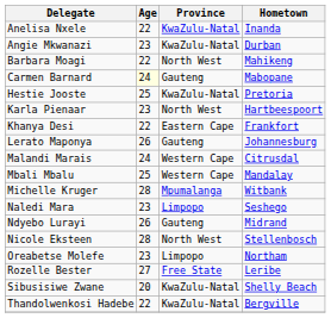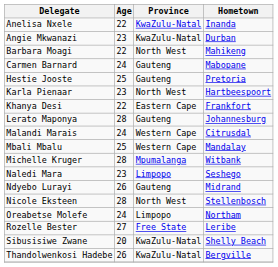 <table class="wikitable sortable" style="font-size: 95%;">
 <tr>
 <th>Delegate</th>
 <th>Age</th>
 <th>Province</th>
 <th>Hometown</th>
 </tr>
 <tr>
 <td>Anelisa Nxele</td>
 <td>22</td>
 <td><a href='#'>KwaZulu-Natal</a></td>
 <td><a href='#'>Inanda</a></td>
 </tr>
 <tr>
 <td>Angie Mkwanazi</td>
 <td>23</td>
 <td>KwaZulu-Natal</td>
 <td><a href='#'>Durban</a></td>
 </tr>
 <tr>
 <td>Barbara Moagi</td>
 <td>22</td>
 <td>North West</td>
 <td><a href='#'>Mahikeng</a></td>
 </tr>
 <tr>
 <td>Carmen Barnard</td>
-<td style="background: lightyellow;">24</td>
+<td>24</td>
 <td>Gauteng</td>
 <td><a href='#'>Mabopane</a></td>
 </tr>
 <tr>
 <td>Hestie Jooste</td>
 <td>25</td>
-<td>KwaZulu-Natal</td>
+<td>Gauteng</td>
 <td><a href='#'>Pretoria</a></td>
 </tr>
 <tr>
 <td>Karla Pienaar</td>
 <td>23</td>
 <td>North West</td>
 <td><a href='#'>Hartbeespoort</a></td>
 </tr>
 <tr>
 <td>Khanya Desi</td>
 <td>22</td>
 <td>Eastern Cape</td>
 <td><a href='#'>Frankfort</a></td>
 </tr>
 <tr>
 <td>Lerato Maponya</td>
-<td>26</td>
+<td>28</td>
 <td>Gauteng</td>
 <td><a href='#'>Johannesburg</a></td>
 </tr>
 <tr>
 <td>Malandi Marais</td>
 <td>24</td>
 <td>Western Cape</td>
 <td><a href='#'>Citrusdal</a></td>
 </tr>
 <tr>
 <td>Mbali Mbalu</td>
 <td>25</td>
 <td>Western Cape</td>
 <td><a href='#'>Mandalay</a></td>
 </tr>
 <tr>
 <td>Michelle Kruger</td>
 <td>28</td>
 <td><a href='#'>Mpumalanga</a></td>
 <td><a href='#'>Witbank</a></td>
 </tr>
 <tr>
 <td>Naledi Mara</td>
 <td>23</td>
 <td><a href='#'>Limpopo</a></td>
 <td><a href='#'>Seshego</a></td>
 </tr>
 <tr>
 <td>Ndyebo Lurayi</td>
 <td>26</td>
 <td>Gauteng</td>
 <td><a href='#'>Midrand</a></td>
 </tr>
 <tr>
 <td>Nicole Eksteen</td>
 <td>28</td>
 <td>North West</td>
 <td><a href='#'>Stellenbosch</a></td>
 </tr>
 <tr>
 <td>Oreabetse Molefe</td>
-<td>23</td>
+<td>24</td>
 <td>Limpopo</td>
 <td><a href='#'>Northam</a></td>
 </tr>
 <tr>
 <td>Rozelle Bester</td>
 <td>27</td>
 <td><a href='#'>Free State</a></td>
 <td><a href='#'>Leribe</a></td>
 </tr>
 <tr>
 <td>Sibusisiwe Zwane</td>
 <td>20</td>
 <td>KwaZulu-Natal</td>
 <td><a href='#'>Shelly Beach</a></td>
 </tr>
 <tr>
 <td>Thandolwenkosi Hadebe</td>
-<td>22</td>
+<td>26</td>
 <td>KwaZulu-Natal</td>
 <td><a href='#'>Bergville</a></td>
 </tr>
 <tr>
 </tr>
 </table>
